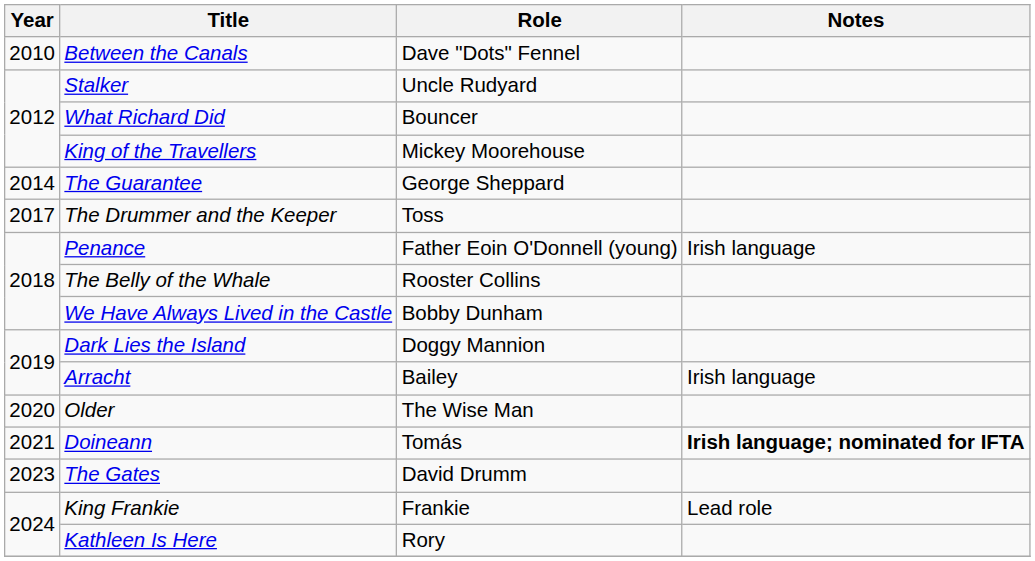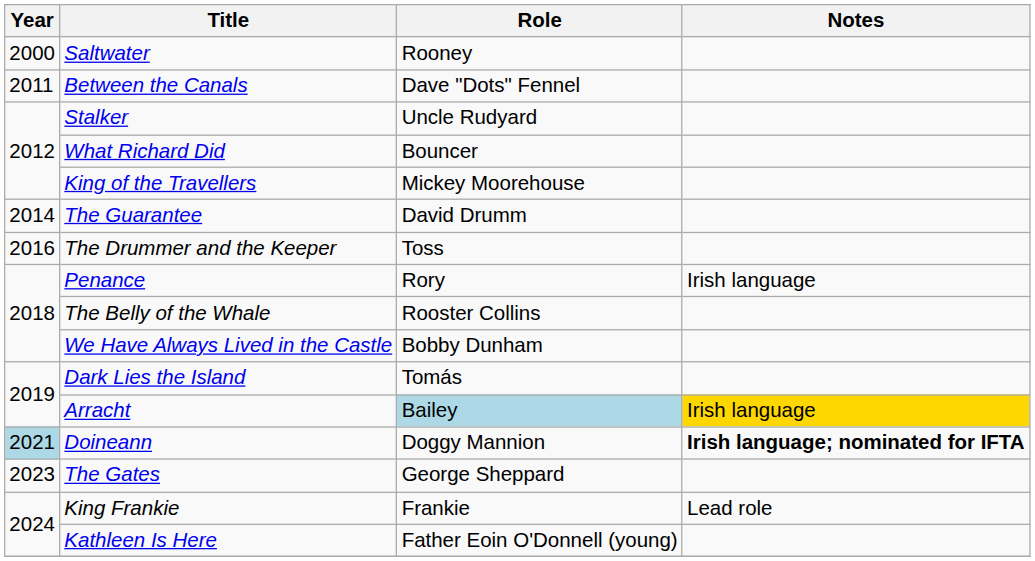 <table class="wikitable sortable">
 <tr>
 <th>Year</th>
 <th>Title</th>
 <th>Role</th>
 <th class="unsortable">Notes</th>
 </tr>
 <tr>
-<td>2010</td>
+<td>2000</td>
+<td><em><a href='#'>Saltwater</a></em></td>
+<td>Rooney</td>
+<td></td>
+</tr>
+<tr>
+<td>2011</td>
 <td><em><a href='#'>Between the Canals</a></em></td>
 <td>Dave "Dots" Fennel</td>
 <td></td>
 </tr>
 <tr>
 <td rowspan="3">2012</td>
 <td><em><a href='#'>Stalker</a></em></td>
 <td>Uncle Rudyard</td>
 <td></td>
 </tr>
 <tr>
 <td><em><a href='#'>What Richard Did</a></em></td>
 <td>Bouncer</td>
 <td></td>
 </tr>
 <tr>
 <td><em><a href='#'>King of the Travellers</a></em></td>
 <td>Mickey Moorehouse</td>
 <td></td>
 </tr>
 <tr>
 <td>2014</td>
 <td><em><a href='#'>The Guarantee</a></em></td>
-<td>George Sheppard</td>
+<td>David Drumm</td>
 <td></td>
 </tr>
 <tr>
-<td>2017</td>
+<td>2016</td>
 <td><em>The Drummer and the Keeper</em></td>
 <td>Toss</td>
 <td></td>
 </tr>
 <tr>
 <td rowspan="3">2018</td>
 <td><em><a href='#'>Penance</a></em></td>
-<td>Father Eoin O'Donnell (young)</td>
+<td>Rory</td>
 <td>Irish language</td>
 </tr>
 <tr>
 <td><em>The Belly of the Whale</em></td>
 <td>Rooster Collins</td>
 <td></td>
 </tr>
 <tr>
 <td><em><a href='#'>We Have Always Lived in the Castle</a></em></td>
 <td>Bobby Dunham</td>
 <td></td>
 </tr>
 <tr>
 <td rowspan="2">2019</td>
 <td><em><a href='#'>Dark Lies the Island</a></em></td>
-<td>Doggy Mannion</td>
+<td>Tomás</td>
 <td></td>
 </tr>
 <tr>
 <td><em><a href='#'>Arracht</a></em></td>
-<td>Bailey</td>
-<td>Irish language</td>
+<td style="background: lightblue;">Bailey</td>
+<td style="background: gold;">Irish language</td>
 </tr>
 <tr>
-<td>2020</td>
-<td><em>Older</em></td>
-<td>The Wise Man</td>
-<td></td>
-</tr>
-<tr>
-<td>2021</td>
+<td style="background: lightblue;">2021</td>
 <td><em><a href='#'>Doineann</a></em></td>
-<td>Tomás</td>
+<td>Doggy Mannion</td>
 <td><strong>Irish language; nominated for IFTA</strong></td>
 </tr>
 <tr>
 <td>2023</td>
 <td><em><a href='#'>The Gates</a></em></td>
-<td>David Drumm</td>
+<td>George Sheppard</td>
 <td></td>
 </tr>
 <tr>
 <td rowspan="2">2024</td>
 <td><em>King Frankie</em></td>
 <td>Frankie</td>
 <td>Lead role</td>
 </tr>
 <tr>
 <td><em><a href='#'>Kathleen Is Here</a></em></td>
-<td>Rory</td>
+<td>Father Eoin O'Donnell (young)</td>
 <td></td>
 </tr>
 <tr>
 </tr>
 </table>
